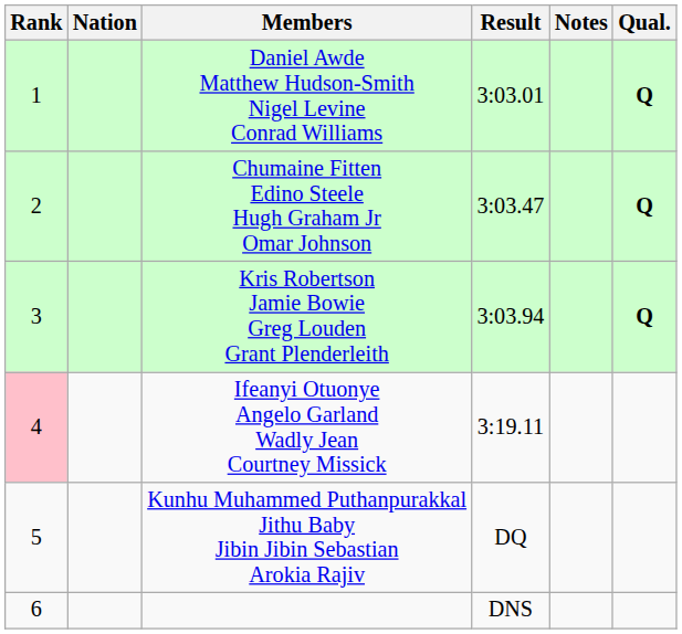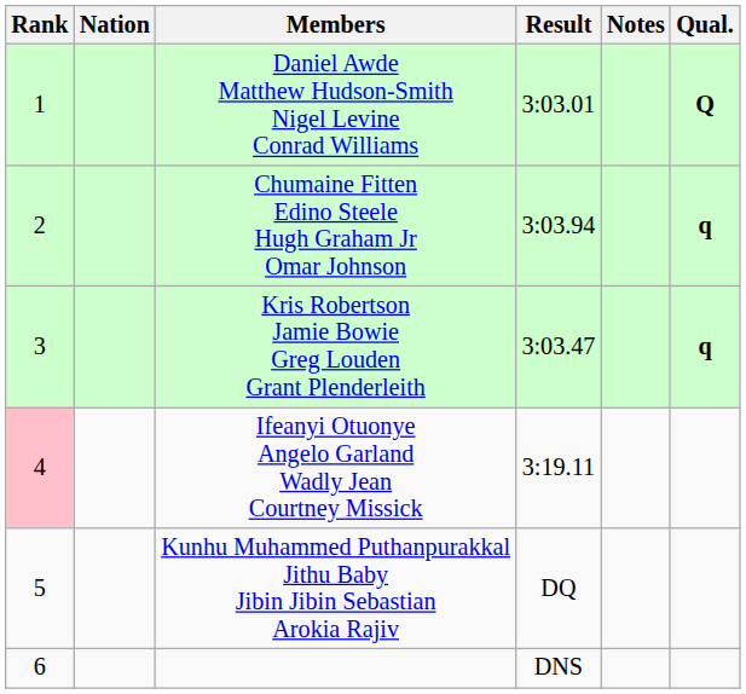 <table class="wikitable" style="text-align:center">
 <tr>
 <th>Rank</th>
 <th>Nation</th>
 <th>Members</th>
 <th>Result</th>
 <th>Notes</th>
 <th>Qual.</th>
 </tr>
 <tr bgcolor=ccffcc>
 <td>1</td>
 <td align="left"></td>
 <td><a href='#'>Daniel Awde</a><br><a href='#'>Matthew Hudson-Smith</a> <br><a href='#'>Nigel Levine</a> <br><a href='#'>Conrad Williams</a></td>
 <td>3:03.01</td>
 <td></td>
 <td><strong>Q</strong></td>
 </tr>
 <tr bgcolor=ccffcc>
 <td>2</td>
 <td align="left"></td>
 <td><a href='#'>Chumaine Fitten</a><br><a href='#'>Edino Steele</a><br><a href='#'>Hugh Graham Jr</a> <br><a href='#'>Omar Johnson</a></td>
-<td>3:03.47</td>
+<td>3:03.94</td>
 <td></td>
-<td><strong>Q</strong></td>
+<td><strong>q</strong></td>
 </tr>
 <tr bgcolor=ccffcc>
 <td>3</td>
 <td align="left"></td>
 <td><a href='#'>Kris Robertson</a><br><a href='#'>Jamie Bowie</a><br><a href='#'>Greg Louden</a><br><a href='#'>Grant Plenderleith</a></td>
-<td>3:03.94</td>
+<td>3:03.47</td>
 <td></td>
-<td><strong>Q</strong></td>
+<td><strong>q</strong></td>
 </tr>
 <tr>
 <td style="background: pink;">4</td>
 <td align="left"></td>
 <td><a href='#'>Ifeanyi Otuonye</a><br><a href='#'>Angelo Garland</a><br><a href='#'>Wadly Jean</a><br><a href='#'>Courtney Missick</a></td>
 <td>3:19.11</td>
 <td></td>
 <td></td>
 </tr>
 <tr>
 <td>5</td>
 <td align="left"></td>
 <td><a href='#'>Kunhu Muhammed Puthanpurakkal</a><br><a href='#'>Jithu Baby</a><br><a href='#'>Jibin Jibin Sebastian</a><br><a href='#'>Arokia Rajiv</a></td>
 <td>DQ</td>
 <td></td>
 <td></td>
 </tr>
 <tr>
 <td>6</td>
 <td align="left"></td>
 <td></td>
 <td>DNS</td>
 <td></td>
 <td></td>
 </tr>
 </table>
